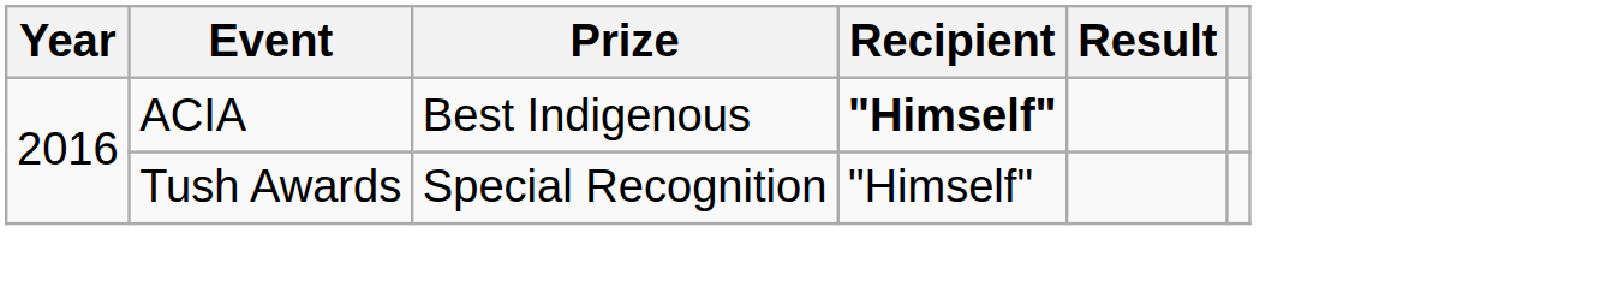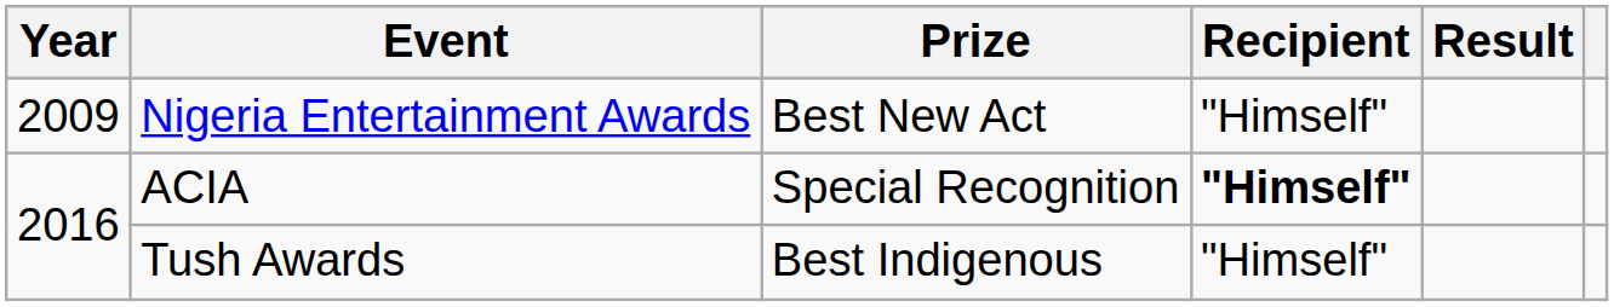 <table class="wikitable sortable plainrowheaders">
 <tr>
 <th>Year</th>
 <th>Event</th>
 <th>Prize</th>
 <th>Recipient</th>
 <th>Result</th>
 <th></th>
 </tr>
 <tr>
+<td rowspan=>2009</td>
+<td><a href='#'>Nigeria Entertainment Awards</a></td>
+<td>Best New Act</td>
+<td>"Himself"</td>
+<td></td>
+<td></td>
+</tr>
+<tr>
 <td rowspan=2>2016</td>
 <td>ACIA</td>
-<td>Best Indigenous</td>
+<td>Special Recognition</td>
 <td><strong>"Himself"</strong></td>
 <td></td>
 </tr>
 <tr>
 <td>Tush Awards</td>
-<td>Special Recognition</td>
+<td>Best Indigenous</td>
 <td>"Himself"</td>
 <td></td>
 <td></td>
 </tr>
 </table>
